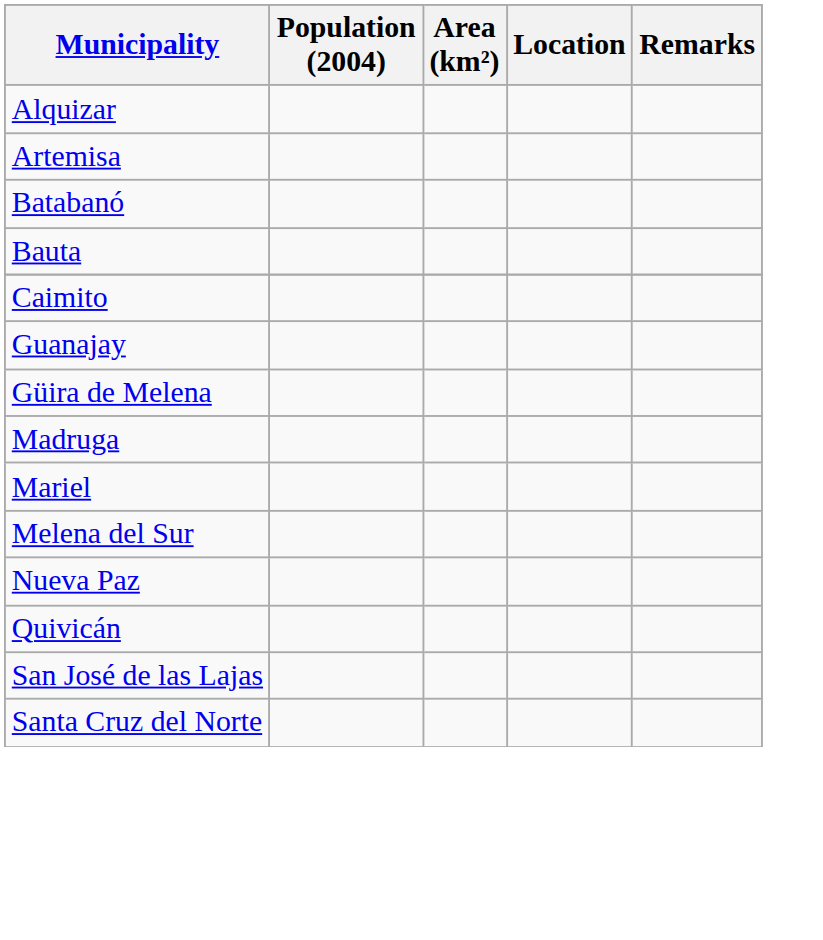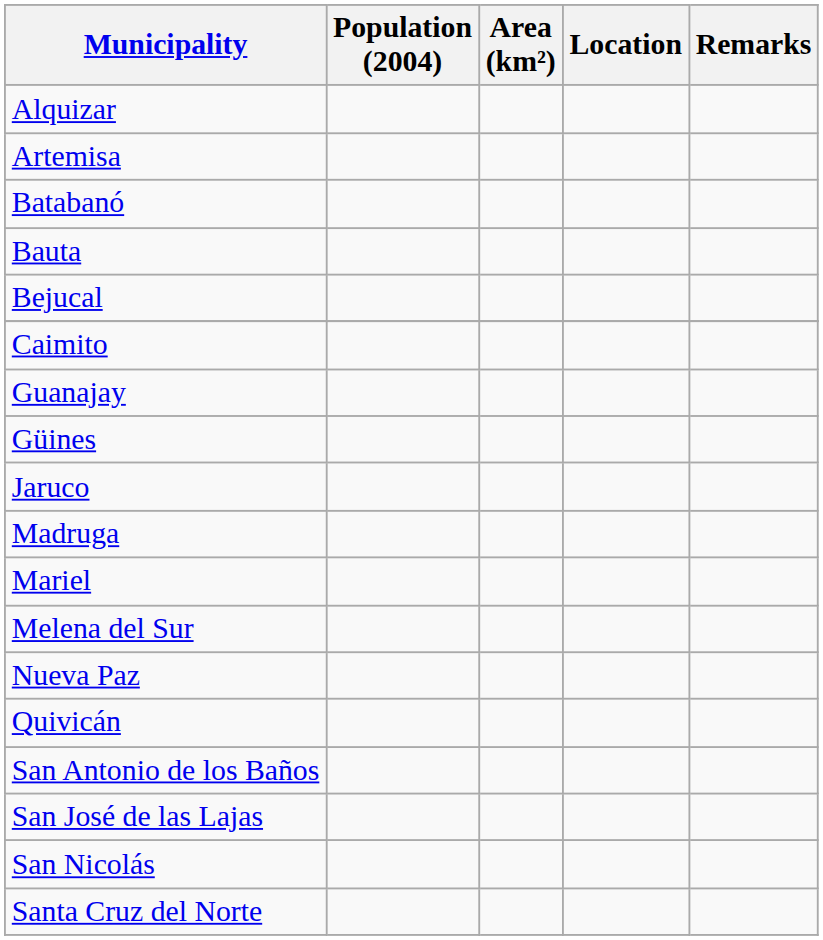 <table class="wikitable sortable">
 <tr>
 <th><a href='#'>Municipality</a></th>
 <th>Population<br>(2004)</th>
 <th>Area<br>(km²)</th>
 <th>Location</th>
 <th>Remarks</th>
 </tr>
 <tr>
 <td><a href='#'>Alquizar</a></td>
 <td></td>
 <td></td>
 <td><small></small></td>
 <td></td>
 </tr>
 <tr>
 <td><a href='#'>Artemisa</a></td>
 <td></td>
 <td></td>
 <td><small></small></td>
 <td></td>
 </tr>
 <tr>
 <td><a href='#'>Batabanó</a></td>
 <td></td>
 <td></td>
 <td><small></small></td>
 <td></td>
 </tr>
 <tr>
 <td><a href='#'>Bauta</a></td>
 <td></td>
 <td></td>
 <td><small></small></td>
 <td></td>
 </tr>
 <tr>
+<td><a href='#'>Bejucal</a></td>
+<td></td>
+<td></td>
+<td><small></small></td>
+<td></td>
+</tr>
+<tr>
 </tr>
 <tr>
 <td><a href='#'>Caimito</a></td>
 <td></td>
 <td></td>
 <td><small></small></td>
 <td></td>
 </tr>
 <tr>
 <td><a href='#'>Guanajay</a></td>
 <td></td>
 <td></td>
 <td><small></small></td>
 <td></td>
 </tr>
 <tr>
-<td><a href='#'>Güira de Melena</a></td>
+<td><a href='#'>Güines</a></td>
+<td></td>
+<td></td>
+<td><small></small></td>
+<td></td>
+</tr>
+<tr>
+<td><a href='#'>Jaruco</a></td>
 <td></td>
 <td></td>
 <td><small></small></td>
 <td></td>
 </tr>
 <tr>
 <td><a href='#'>Madruga</a></td>
 <td></td>
 <td></td>
 <td><small></small></td>
 <td></td>
 </tr>
 <tr>
 <td><a href='#'>Mariel</a></td>
 <td></td>
 <td></td>
 <td><small></small></td>
 <td></td>
 </tr>
 <tr>
 <td><a href='#'>Melena del Sur</a></td>
 <td></td>
 <td></td>
 <td><small></small></td>
 <td></td>
 </tr>
 <tr>
 <td><a href='#'>Nueva Paz</a></td>
 <td></td>
 <td></td>
 <td><small></small></td>
 <td></td>
 </tr>
 <tr>
 <td><a href='#'>Quivicán</a></td>
 <td></td>
 <td></td>
 <td><small></small></td>
 <td></td>
 </tr>
 <tr>
+<td><a href='#'>San Antonio de los Baños</a></td>
+<td></td>
+<td></td>
+<td><small></small></td>
+<td></td>
+</tr>
+<tr>
 <td><a href='#'>San José de las Lajas</a></td>
+<td></td>
+<td></td>
+<td><small></small></td>
+<td></td>
+</tr>
+<tr>
+<td><a href='#'>San Nicolás</a></td>
 <td></td>
 <td></td>
 <td><small></small></td>
 <td></td>
 </tr>
 <tr>
 <td><a href='#'>Santa Cruz del Norte</a></td>
 <td></td>
 <td></td>
 <td><small></small></td>
 <td></td>
 </tr>
 </table>
